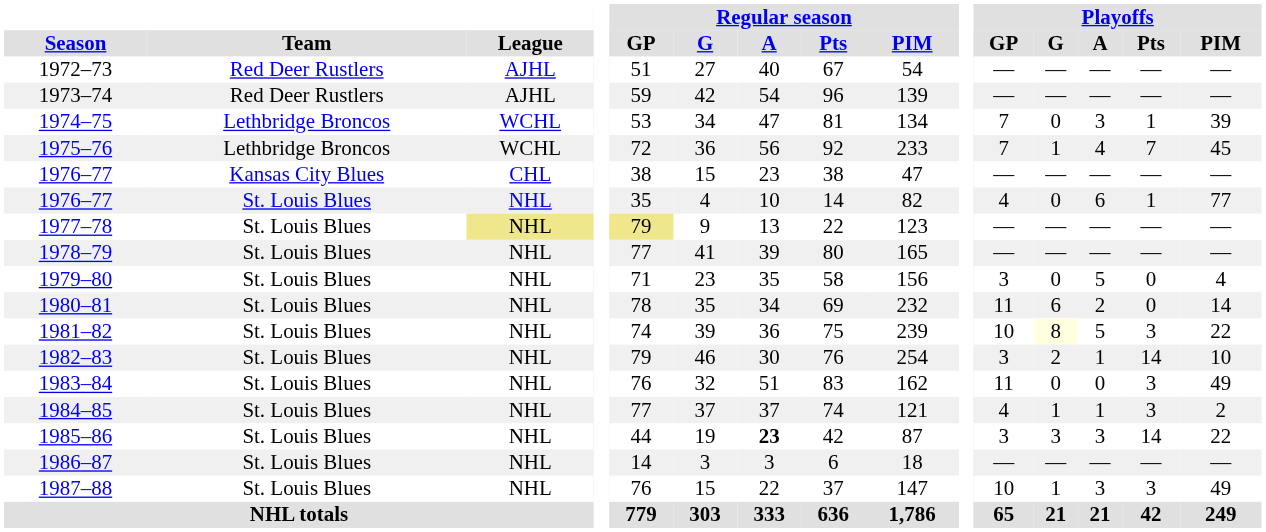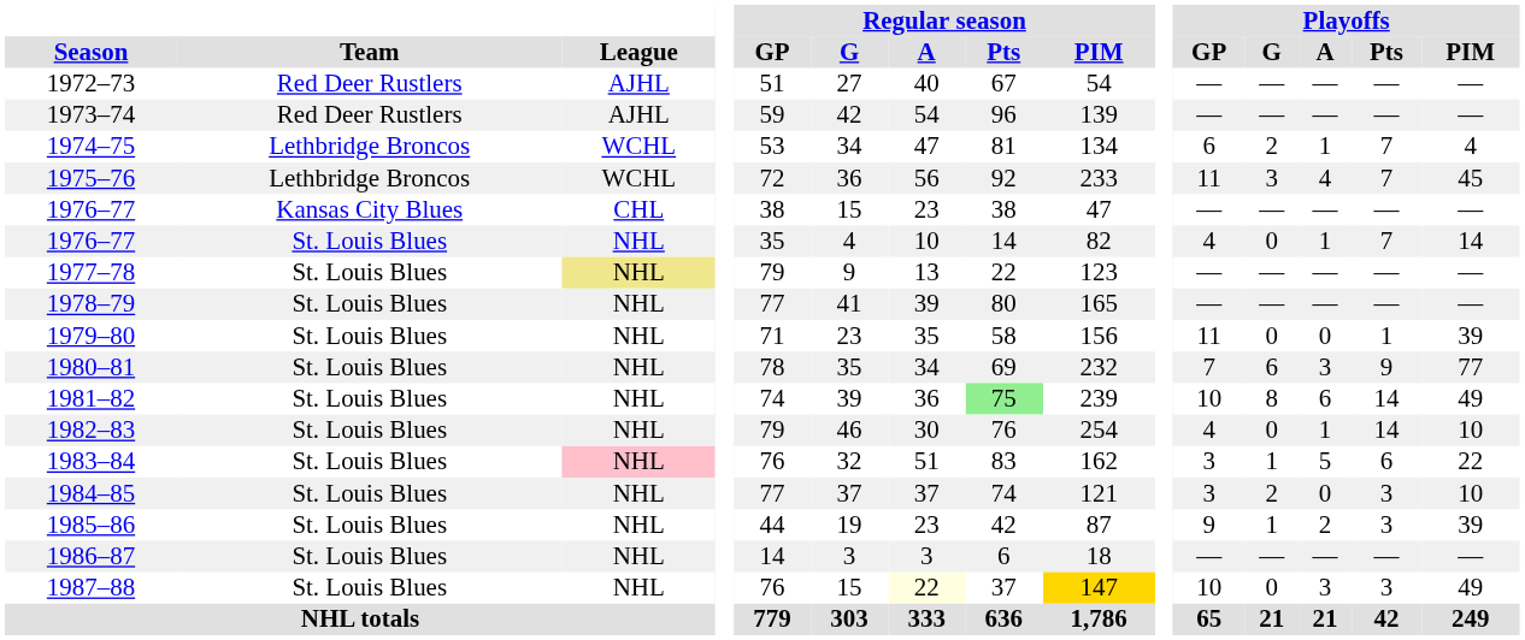 <table border="0" cellpadding="1" cellspacing="0" style="text-align:center; width:60em">
 <tr bgcolor="#e0e0e0">
 <th colspan="3" bgcolor="#ffffff"> </th>
 <th rowspan="99" bgcolor="#ffffff"> </th>
 <th colspan="5"><a href='#'>Regular season</a></th>
 <th rowspan="99" bgcolor="#ffffff"> </th>
 <th colspan="5"><a href='#'>Playoffs</a></th>
 </tr>
 <tr bgcolor="#e0e0e0">
 <th><a href='#'>Season</a></th>
 <th>Team</th>
 <th>League</th>
 <th>GP</th>
 <th><a href='#'>G</a></th>
 <th><a href='#'>A</a></th>
 <th><a href='#'>Pts</a></th>
 <th><a href='#'>PIM</a></th>
 <th>GP</th>
 <th>G</th>
 <th>A</th>
 <th>Pts</th>
 <th>PIM</th>
 </tr>
 <tr>
 <td>1972–73</td>
 <td><a href='#'>Red Deer Rustlers</a></td>
 <td><a href='#'>AJHL</a></td>
 <td>51</td>
 <td>27</td>
 <td>40</td>
 <td>67</td>
 <td>54</td>
 <td>—</td>
 <td>—</td>
 <td>—</td>
 <td>—</td>
 <td>—</td>
 </tr>
 <tr style="background:#f0f0f0;">
 <td>1973–74</td>
 <td>Red Deer Rustlers</td>
 <td>AJHL</td>
 <td>59</td>
 <td>42</td>
 <td>54</td>
 <td>96</td>
 <td>139</td>
 <td>—</td>
 <td>—</td>
 <td>—</td>
 <td>—</td>
 <td>—</td>
 </tr>
 <tr>
 <td><a href='#'>1974–75</a></td>
 <td><a href='#'>Lethbridge Broncos</a></td>
 <td><a href='#'>WCHL</a></td>
 <td>53</td>
 <td>34</td>
 <td>47</td>
 <td>81</td>
 <td>134</td>
+<td>6</td>
+<td>2</td>
+<td>1</td>
 <td>7</td>
-<td>0</td>
-<td>3</td>
-<td>1</td>
-<td>39</td>
+<td>4</td>
 </tr>
 <tr style="background:#f0f0f0;">
 <td><a href='#'>1975–76</a></td>
 <td>Lethbridge Broncos</td>
 <td>WCHL</td>
 <td>72</td>
 <td>36</td>
 <td>56</td>
 <td>92</td>
 <td>233</td>
-<td>7</td>
-<td>1</td>
+<td>11</td>
+<td>3</td>
 <td>4</td>
 <td>7</td>
 <td>45</td>
 </tr>
 <tr>
 <td><a href='#'>1976–77</a></td>
 <td><a href='#'>Kansas City Blues</a></td>
 <td><a href='#'>CHL</a></td>
 <td>38</td>
 <td>15</td>
 <td>23</td>
 <td>38</td>
 <td>47</td>
 <td>—</td>
 <td>—</td>
 <td>—</td>
 <td>—</td>
 <td>—</td>
 </tr>
 <tr style="background:#f0f0f0;">
 <td><a href='#'>1976–77</a></td>
 <td><a href='#'>St. Louis Blues</a></td>
 <td><a href='#'>NHL</a></td>
 <td>35</td>
 <td>4</td>
 <td>10</td>
 <td>14</td>
 <td>82</td>
 <td>4</td>
 <td>0</td>
-<td>6</td>
 <td>1</td>
-<td>77</td>
+<td>7</td>
+<td>14</td>
 </tr>
 <tr>
 <td><a href='#'>1977–78</a></td>
 <td>St. Louis Blues</td>
 <td style="background: khaki;">NHL</td>
-<td style="background: khaki;">79</td>
+<td>79</td>
 <td>9</td>
 <td>13</td>
 <td>22</td>
 <td>123</td>
 <td>—</td>
 <td>—</td>
 <td>—</td>
 <td>—</td>
 <td>—</td>
 </tr>
 <tr style="background:#f0f0f0;">
 <td><a href='#'>1978–79</a></td>
 <td>St. Louis Blues</td>
 <td>NHL</td>
 <td>77</td>
 <td>41</td>
 <td>39</td>
 <td>80</td>
 <td>165</td>
 <td>—</td>
 <td>—</td>
 <td>—</td>
 <td>—</td>
 <td>—</td>
 </tr>
 <tr>
 <td><a href='#'>1979–80</a></td>
 <td>St. Louis Blues</td>
 <td>NHL</td>
 <td>71</td>
 <td>23</td>
 <td>35</td>
 <td>58</td>
 <td>156</td>
-<td>3</td>
+<td>11</td>
 <td>0</td>
-<td>5</td>
 <td>0</td>
-<td>4</td>
+<td>1</td>
+<td>39</td>
 </tr>
 <tr style="background:#f0f0f0;">
 <td><a href='#'>1980–81</a></td>
 <td>St. Louis Blues</td>
 <td>NHL</td>
 <td>78</td>
 <td>35</td>
 <td>34</td>
 <td>69</td>
 <td>232</td>
-<td>11</td>
+<td>7</td>
 <td>6</td>
-<td>2</td>
-<td>0</td>
-<td>14</td>
+<td>3</td>
+<td>9</td>
+<td>77</td>
 </tr>
 <tr>
 <td><a href='#'>1981–82</a></td>
 <td>St. Louis Blues</td>
 <td>NHL</td>
 <td>74</td>
 <td>39</td>
 <td>36</td>
-<td>75</td>
+<td style="background: lightgreen;">75</td>
 <td>239</td>
 <td>10</td>
-<td style="background: lightyellow;">8</td>
-<td>5</td>
-<td>3</td>
-<td>22</td>
+<td>8</td>
+<td>6</td>
+<td>14</td>
+<td>49</td>
 </tr>
 <tr style="background:#f0f0f0;">
 <td><a href='#'>1982–83</a></td>
 <td>St. Louis Blues</td>
 <td>NHL</td>
 <td>79</td>
 <td>46</td>
 <td>30</td>
 <td>76</td>
 <td>254</td>
-<td>3</td>
-<td>2</td>
+<td>4</td>
+<td>0</td>
 <td>1</td>
 <td>14</td>
 <td>10</td>
 </tr>
 <tr>
 <td><a href='#'>1983–84</a></td>
 <td>St. Louis Blues</td>
-<td>NHL</td>
+<td style="background: pink;">NHL</td>
 <td>76</td>
 <td>32</td>
 <td>51</td>
 <td>83</td>
 <td>162</td>
-<td>11</td>
-<td>0</td>
-<td>0</td>
 <td>3</td>
-<td>49</td>
+<td>1</td>
+<td>5</td>
+<td>6</td>
+<td>22</td>
 </tr>
 <tr style="background:#f0f0f0;">
 <td><a href='#'>1984–85</a></td>
 <td>St. Louis Blues</td>
 <td>NHL</td>
 <td>77</td>
 <td>37</td>
 <td>37</td>
 <td>74</td>
 <td>121</td>
-<td>4</td>
-<td>1</td>
-<td>1</td>
 <td>3</td>
 <td>2</td>
+<td>0</td>
+<td>3</td>
+<td>10</td>
 </tr>
 <tr>
 <td><a href='#'>1985–86</a></td>
 <td>St. Louis Blues</td>
 <td>NHL</td>
 <td>44</td>
 <td>19</td>
-<td><strong>23</strong></td>
+<td>23</td>
 <td>42</td>
 <td>87</td>
+<td>9</td>
+<td>1</td>
+<td>2</td>
 <td>3</td>
-<td>3</td>
-<td>3</td>
-<td>14</td>
-<td>22</td>
+<td>39</td>
 </tr>
 <tr style="background:#f0f0f0;">
 <td><a href='#'>1986–87</a></td>
 <td>St. Louis Blues</td>
 <td>NHL</td>
 <td>14</td>
 <td>3</td>
 <td>3</td>
 <td>6</td>
 <td>18</td>
 <td>—</td>
 <td>—</td>
 <td>—</td>
 <td>—</td>
 <td>—</td>
 </tr>
 <tr>
 <td><a href='#'>1987–88</a></td>
 <td>St. Louis Blues</td>
 <td>NHL</td>
 <td>76</td>
 <td>15</td>
-<td>22</td>
+<td style="background: lightyellow;">22</td>
 <td>37</td>
-<td>147</td>
+<td style="background: gold;">147</td>
 <td>10</td>
-<td>1</td>
+<td>0</td>
 <td>3</td>
 <td>3</td>
 <td>49</td>
 </tr>
 <tr style="background:#e0e0e0;">
 <th colspan="3">NHL totals</th>
 <th>779</th>
 <th>303</th>
 <th>333</th>
 <th>636</th>
 <th>1,786</th>
 <th>65</th>
 <th>21</th>
 <th>21</th>
 <th>42</th>
 <th>249</th>
 </tr>
 </table>
